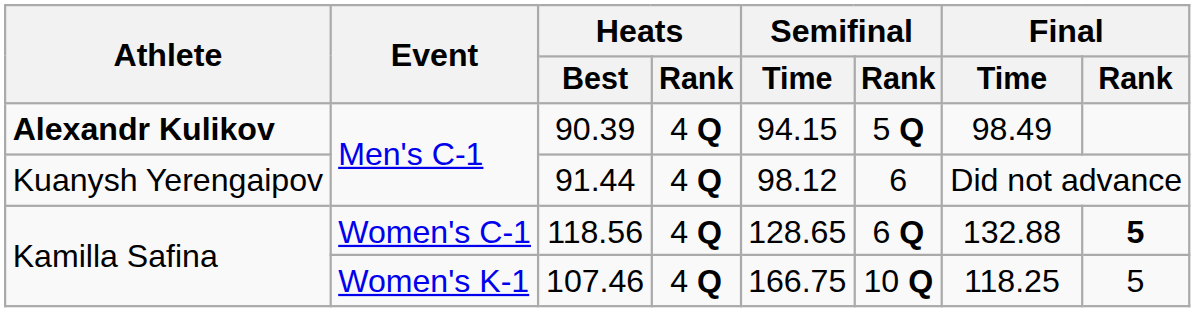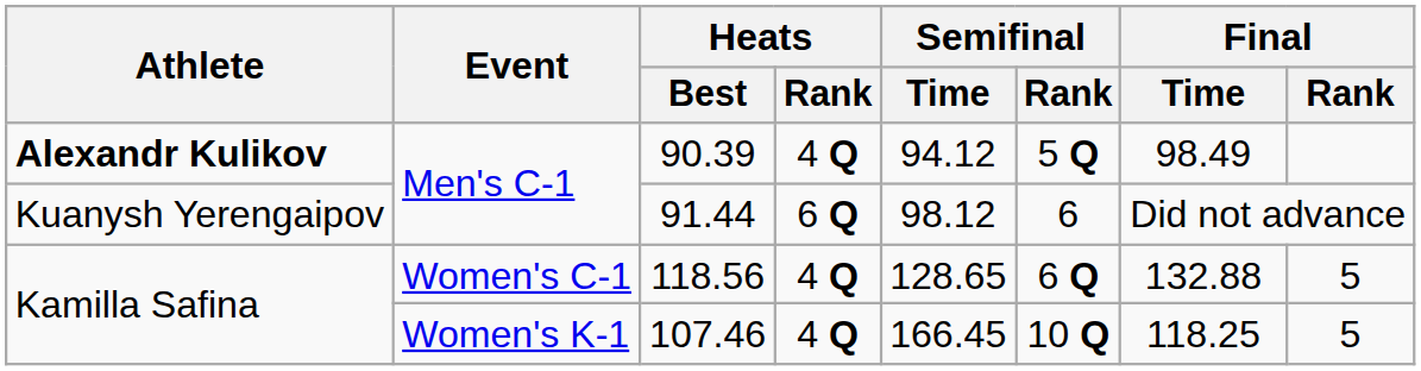 <table class=wikitable style=font-size:90%;text-align:center>
 <tr>
 <th rowspan=2>Athlete</th>
 <th rowspan=2>Event</th>
 <th colspan=2>Heats</th>
 <th colspan=2>Semifinal</th>
 <th colspan=2>Final</th>
 </tr>
 <tr style="font-size:95%">
 <th>Best</th>
 <th>Rank</th>
 <th>Time</th>
 <th>Rank</th>
 <th>Time</th>
 <th>Rank</th>
 </tr>
 <tr>
 <td align=left><strong>Alexandr Kulikov</strong></td>
 <td align=left rowspan=2><a href='#'>Men's C-1</a></td>
 <td>90.39</td>
 <td>4 <strong>Q</strong></td>
-<td>94.15</td>
+<td>94.12</td>
 <td>5 <strong>Q</strong></td>
 <td>98.49</td>
 <td></td>
 </tr>
 <tr>
 <td align=left>Kuanysh Yerengaipov</td>
 <td>91.44</td>
-<td>4 <strong>Q</strong></td>
+<td>6 <strong>Q</strong></td>
 <td>98.12</td>
 <td>6</td>
 <td colspan=2>Did not advance</td>
 </tr>
 <tr>
 <td align=left rowspan=2>Kamilla Safina</td>
 <td align=left><a href='#'>Women's C-1</a></td>
 <td>118.56</td>
 <td>4 <strong>Q</strong></td>
 <td>128.65</td>
 <td>6 <strong>Q</strong></td>
 <td>132.88</td>
-<td><strong>5</strong></td>
+<td>5</td>
 </tr>
 <tr>
 <td align=left><a href='#'>Women's K-1</a></td>
 <td>107.46</td>
 <td>4 <strong>Q</strong></td>
-<td>166.75</td>
+<td>166.45</td>
 <td>10 <strong>Q</strong></td>
 <td>118.25</td>
 <td>5</td>
 </tr>
 </table>
